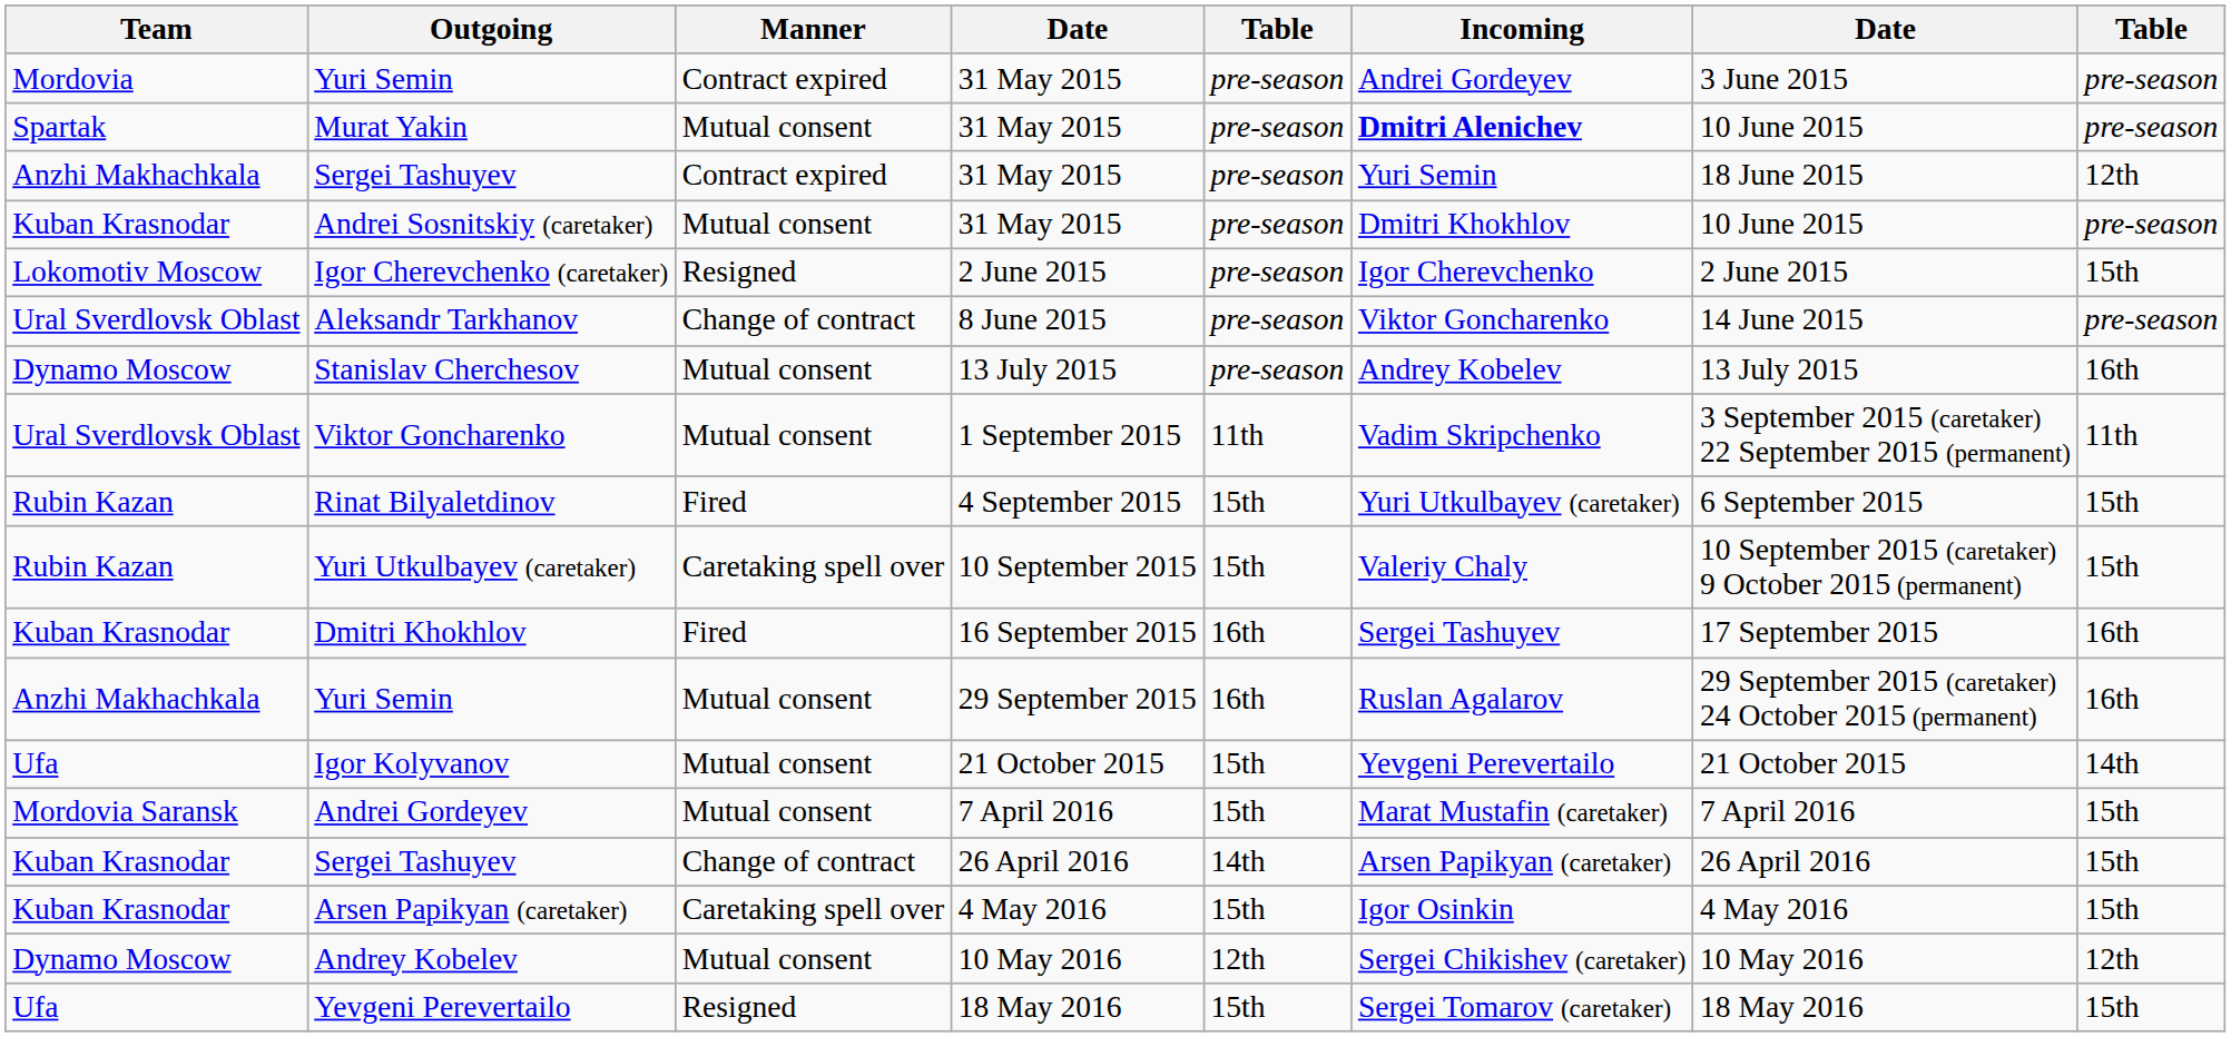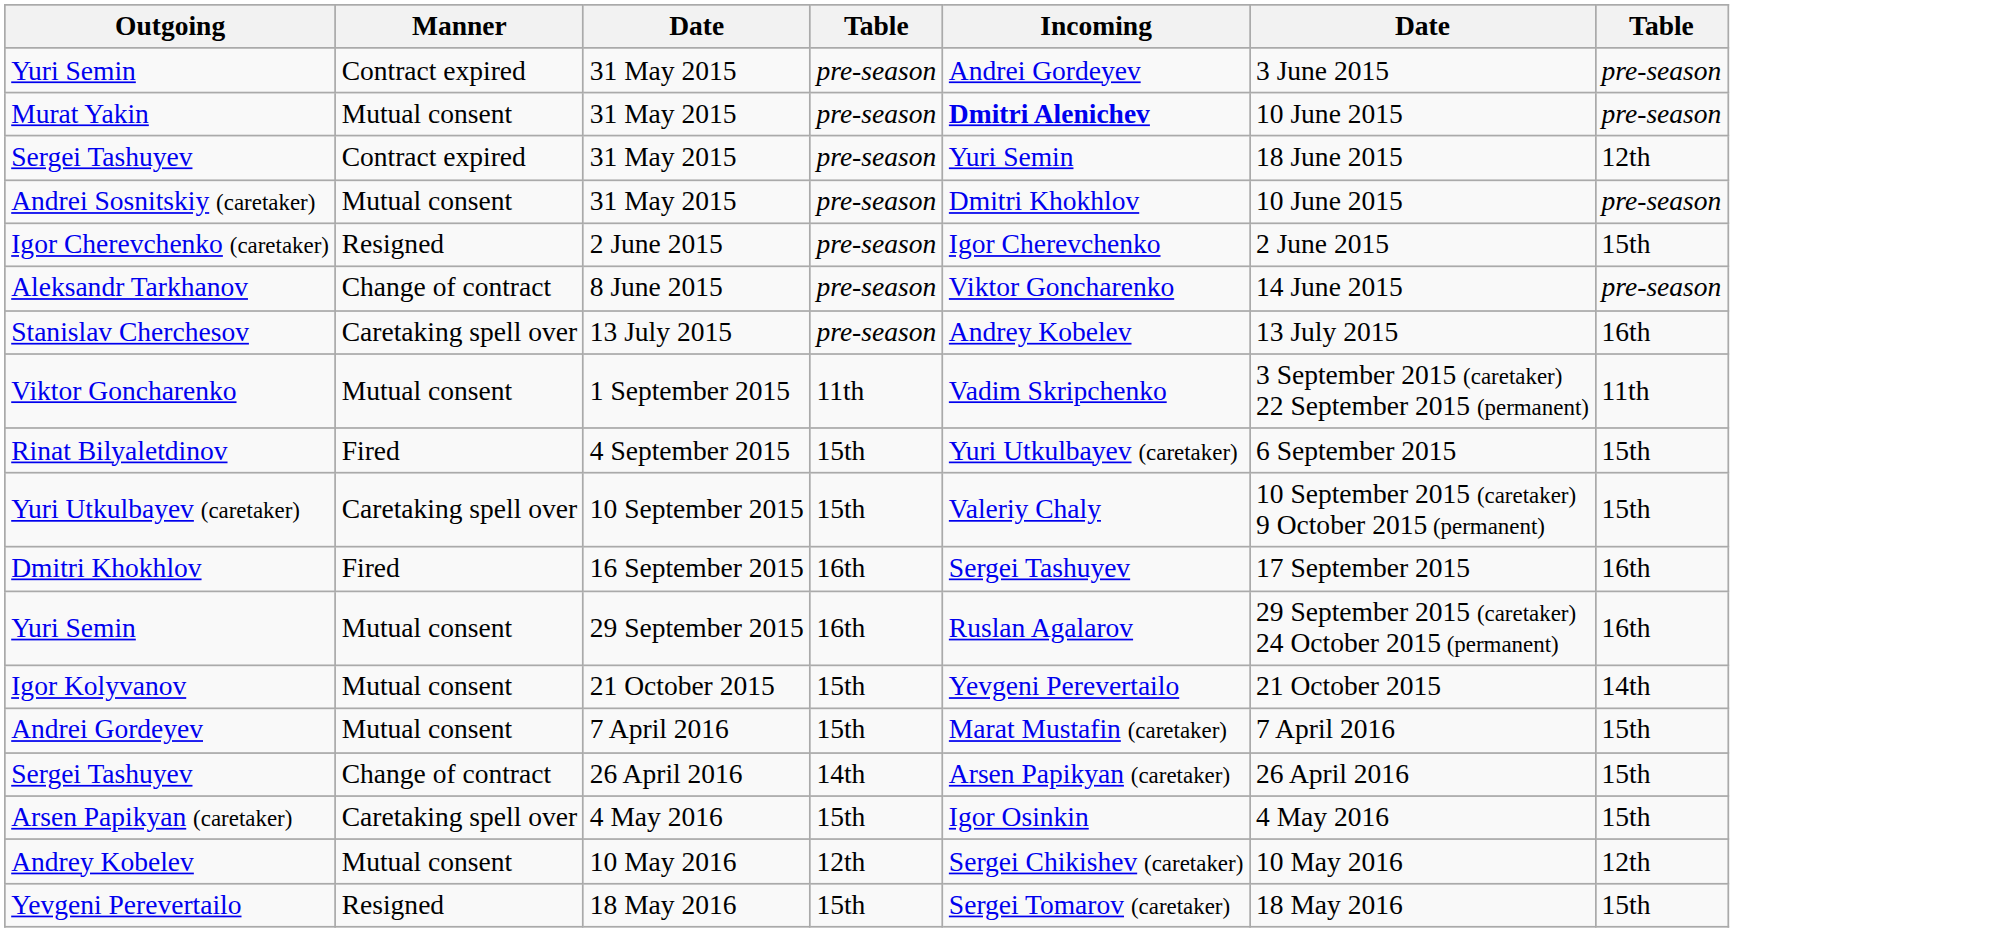 <table class="wikitable">
 <tr>
-<th>Team</th>
 <th>Outgoing</th>
 <th>Manner</th>
 <th>Date</th>
 <th>Table</th>
 <th>Incoming</th>
 <th>Date</th>
 <th>Table</th>
 </tr>
 <tr>
-<td><a href='#'>Mordovia</a></td>
 <td> <a href='#'>Yuri Semin</a></td>
 <td>Contract expired</td>
 <td>31 May 2015</td>
 <td><em>pre-season</em></td>
 <td> <a href='#'>Andrei Gordeyev</a></td>
 <td>3 June 2015</td>
 <td><em>pre-season</em></td>
 </tr>
 <tr>
-<td><a href='#'>Spartak</a></td>
 <td> <a href='#'>Murat Yakin</a></td>
 <td>Mutual consent</td>
 <td>31 May 2015</td>
 <td><em>pre-season</em></td>
 <td><strong> <a href='#'>Dmitri Alenichev</a></strong></td>
 <td>10 June 2015</td>
 <td><em>pre-season</em></td>
 </tr>
 <tr>
-<td><a href='#'>Anzhi Makhachkala</a></td>
 <td> <a href='#'>Sergei Tashuyev</a></td>
 <td>Contract expired</td>
 <td>31 May 2015</td>
 <td><em>pre-season</em></td>
 <td> <a href='#'>Yuri Semin</a></td>
 <td>18 June 2015</td>
 <td>12th</td>
 </tr>
 <tr>
-<td><a href='#'>Kuban Krasnodar</a></td>
 <td> <a href='#'>Andrei Sosnitskiy</a> <small>(caretaker)</small></td>
 <td>Mutual consent</td>
 <td>31 May 2015</td>
 <td><em>pre-season</em></td>
 <td> <a href='#'>Dmitri Khokhlov</a></td>
 <td>10 June 2015</td>
 <td><em>pre-season</em></td>
 </tr>
 <tr>
-<td><a href='#'>Lokomotiv Moscow</a></td>
 <td> <a href='#'>Igor Cherevchenko</a> <small>(caretaker)</small></td>
 <td>Resigned</td>
 <td>2 June 2015</td>
 <td><em>pre-season</em></td>
 <td> <a href='#'>Igor Cherevchenko</a></td>
 <td>2 June 2015</td>
 <td>15th</td>
 </tr>
 <tr>
-<td><a href='#'>Ural Sverdlovsk Oblast</a></td>
 <td> <a href='#'>Aleksandr Tarkhanov</a></td>
 <td>Change of contract</td>
 <td>8 June 2015</td>
 <td><em>pre-season</em></td>
 <td> <a href='#'>Viktor Goncharenko</a></td>
 <td>14 June 2015</td>
 <td><em>pre-season</em></td>
 </tr>
 <tr>
-<td><a href='#'>Dynamo Moscow</a></td>
 <td> <a href='#'>Stanislav Cherchesov</a></td>
-<td>Mutual consent</td>
+<td>Caretaking spell over</td>
 <td>13 July 2015</td>
 <td><em>pre-season</em></td>
 <td> <a href='#'>Andrey Kobelev</a></td>
 <td>13 July 2015</td>
 <td>16th</td>
 </tr>
 <tr>
-<td><a href='#'>Ural Sverdlovsk Oblast</a></td>
 <td> <a href='#'>Viktor Goncharenko</a></td>
 <td>Mutual consent</td>
 <td>1 September 2015</td>
 <td>11th</td>
 <td> <a href='#'>Vadim Skripchenko</a></td>
 <td>3 September 2015 <small>(caretaker)</small><br>22 September 2015 <small>(permanent)</small></td>
 <td>11th</td>
 </tr>
 <tr>
-<td><a href='#'>Rubin Kazan</a></td>
 <td> <a href='#'>Rinat Bilyaletdinov</a></td>
 <td>Fired</td>
 <td>4 September 2015</td>
 <td>15th</td>
 <td> <a href='#'>Yuri Utkulbayev</a> <small>(caretaker)</small></td>
 <td>6 September 2015</td>
 <td>15th</td>
 </tr>
 <tr>
-<td><a href='#'>Rubin Kazan</a></td>
 <td> <a href='#'>Yuri Utkulbayev</a> <small>(caretaker)</small></td>
 <td>Caretaking spell over</td>
 <td>10 September 2015</td>
 <td>15th</td>
 <td> <a href='#'>Valeriy Chaly</a></td>
 <td>10 September 2015 <small>(caretaker)</small><br>9 October 2015<small> (permanent)</small></td>
 <td>15th</td>
 </tr>
 <tr>
-<td><a href='#'>Kuban Krasnodar</a></td>
 <td> <a href='#'>Dmitri Khokhlov</a></td>
 <td>Fired</td>
 <td>16 September 2015</td>
 <td>16th</td>
 <td> <a href='#'>Sergei Tashuyev</a></td>
 <td>17 September 2015</td>
 <td>16th</td>
 </tr>
 <tr>
-<td><a href='#'>Anzhi Makhachkala</a></td>
 <td> <a href='#'>Yuri Semin</a></td>
 <td>Mutual consent</td>
 <td>29 September 2015</td>
 <td>16th</td>
 <td> <a href='#'>Ruslan Agalarov</a></td>
 <td>29 September 2015 <small>(caretaker)</small><br>24 October 2015<small> (permanent)</small></td>
 <td>16th</td>
 </tr>
 <tr>
-<td><a href='#'>Ufa</a></td>
 <td> <a href='#'>Igor Kolyvanov</a></td>
 <td>Mutual consent</td>
 <td>21 October 2015</td>
 <td>15th</td>
 <td> <a href='#'>Yevgeni Perevertailo</a></td>
 <td>21 October 2015</td>
 <td>14th</td>
 </tr>
 <tr>
-<td><a href='#'>Mordovia Saransk</a></td>
 <td> <a href='#'>Andrei Gordeyev</a></td>
 <td>Mutual consent</td>
 <td>7 April 2016</td>
 <td>15th</td>
 <td> <a href='#'>Marat Mustafin</a> <small>(caretaker)</small></td>
 <td>7 April 2016</td>
 <td>15th</td>
 </tr>
 <tr>
-<td><a href='#'>Kuban Krasnodar</a></td>
 <td> <a href='#'>Sergei Tashuyev</a></td>
 <td>Change of contract</td>
 <td>26 April 2016</td>
 <td>14th</td>
 <td> <a href='#'>Arsen Papikyan</a> <small>(caretaker)</small></td>
 <td>26 April 2016</td>
 <td>15th</td>
 </tr>
 <tr>
-<td><a href='#'>Kuban Krasnodar</a></td>
 <td> <a href='#'>Arsen Papikyan</a> <small>(caretaker)</small></td>
 <td>Caretaking spell over</td>
 <td>4 May 2016</td>
 <td>15th</td>
 <td> <a href='#'>Igor Osinkin</a></td>
 <td>4 May 2016</td>
 <td>15th</td>
 </tr>
 <tr>
-<td><a href='#'>Dynamo Moscow</a></td>
 <td> <a href='#'>Andrey Kobelev</a></td>
 <td>Mutual consent</td>
 <td>10 May 2016</td>
 <td>12th</td>
 <td> <a href='#'>Sergei Chikishev</a> <small>(caretaker)</small></td>
 <td>10 May 2016</td>
 <td>12th</td>
 </tr>
 <tr>
-<td><a href='#'>Ufa</a></td>
 <td> <a href='#'>Yevgeni Perevertailo</a></td>
 <td>Resigned</td>
 <td>18 May 2016</td>
 <td>15th</td>
 <td> <a href='#'>Sergei Tomarov</a> <small>(caretaker)</small></td>
 <td>18 May 2016</td>
 <td>15th</td>
 </tr>
 </table>
